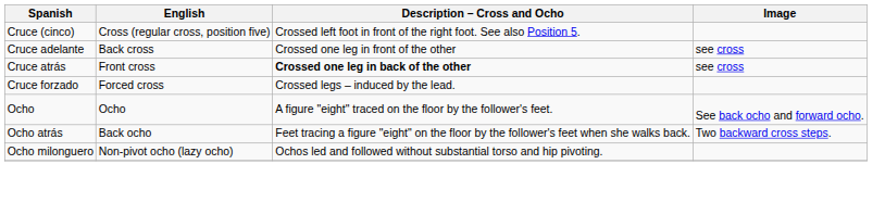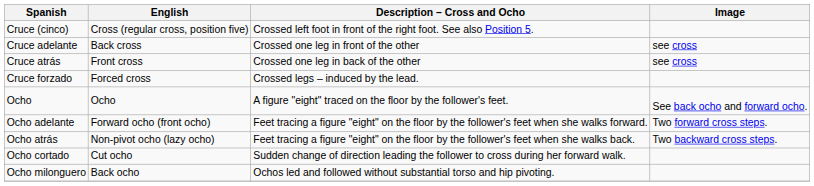 <table class="wikitable sortable">
 <tr>
 <th>Spanish</th>
 <th>English</th>
 <th>Description – Cross and Ocho</th>
 <th class="unsortable">Image</th>
 </tr>
 <tr>
 <td>Cruce (cinco)</td>
 <td>Cross (regular cross, position five)</td>
 <td>Crossed left foot in front of the right foot. See also <a href='#'>Position 5</a>.</td>
 <td></td>
 </tr>
 <tr>
 <td>Cruce adelante</td>
 <td>Back cross</td>
 <td>Crossed one leg in front of the other</td>
 <td>see <a href='#'>cross</a></td>
 </tr>
 <tr>
 <td>Cruce atrás</td>
 <td>Front cross</td>
-<td><strong>Crossed one leg in back of the other</strong></td>
+<td>Crossed one leg in back of the other</td>
 <td>see <a href='#'>cross</a></td>
 </tr>
 <tr>
 <td>Cruce forzado</td>
 <td>Forced cross</td>
 <td>Crossed legs – induced by the lead.</td>
 <td></td>
 </tr>
 <tr>
 <td>Ocho</td>
 <td>Ocho</td>
 <td>A figure "eight" traced on the floor by the follower's feet.</td>
 <td><br>See <a href='#'>back ocho</a> and <a href='#'>forward ocho</a>.</td>
 </tr>
 <tr>
+<td>Ocho adelante</td>
+<td>Forward ocho (front ocho)</td>
+<td>Feet tracing a figure "eight" on the floor by the follower's feet when she walks forward.</td>
+<td>Two <a href='#'>forward cross steps</a>.</td>
+</tr>
+<tr>
 <td>Ocho atrás</td>
-<td>Back ocho</td>
+<td>Non-pivot ocho (lazy ocho)</td>
 <td>Feet tracing a figure "eight" on the floor by the follower's feet when she walks back.</td>
 <td>Two <a href='#'>backward cross steps</a>.</td>
 </tr>
 <tr>
+<td>Ocho cortado</td>
+<td>Cut ocho</td>
+<td>Sudden change of direction leading the follower to cross during her forward walk.</td>
+<td></td>
+</tr>
+<tr>
 <td>Ocho milonguero</td>
-<td>Non-pivot ocho (lazy ocho)</td>
+<td>Back ocho</td>
 <td>Ochos led and followed without substantial torso and hip pivoting.</td>
 <td></td>
 </tr>
 <tr>
 </tr>
 </table>
